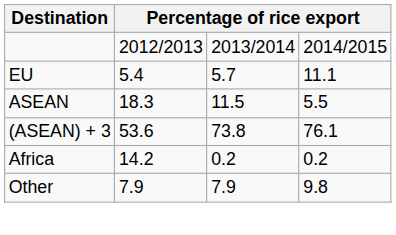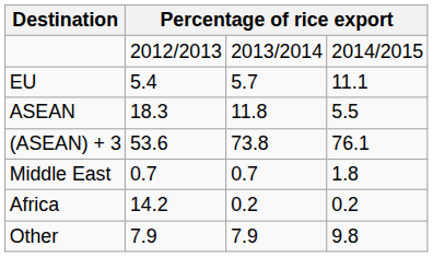 <table class="wikitable">
 <tr>
 <th>Destination</th>
 <th colspan="3">Percentage of rice export</th>
 </tr>
 <tr>
 <td></td>
 <td>2012/2013</td>
 <td>2013/2014</td>
 <td>2014/2015</td>
 </tr>
 <tr>
 <td>EU</td>
 <td>5.4</td>
 <td>5.7</td>
 <td>11.1</td>
 </tr>
 <tr>
 <td>ASEAN</td>
 <td>18.3</td>
-<td>11.5</td>
+<td>11.8</td>
 <td>5.5</td>
 </tr>
 <tr>
 <td>(ASEAN) + 3</td>
 <td>53.6</td>
 <td>73.8</td>
 <td>76.1</td>
+</tr>
+<tr>
+<td>Middle East</td>
+<td>0.7</td>
+<td>0.7</td>
+<td>1.8</td>
 </tr>
 <tr>
 <td>Africa</td>
 <td>14.2</td>
 <td>0.2</td>
 <td>0.2</td>
 </tr>
 <tr>
 <td>Other</td>
 <td>7.9</td>
 <td>7.9</td>
 <td>9.8</td>
 </tr>
 </table>
